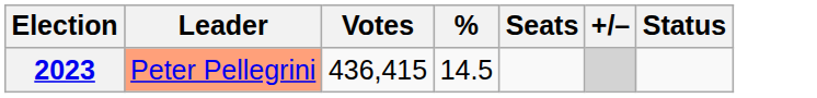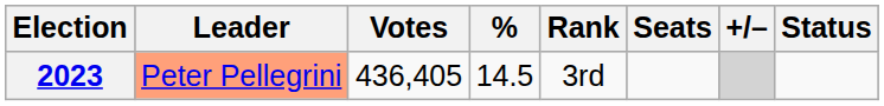 <table class="wikitable" style="text-align:center">
 <tr>
 <th>Election</th>
 <th>Leader</th>
 <th>Votes</th>
 <th>%</th>
+<th>Rank</th>
 <th>Seats</th>
 <th>+/–</th>
 <th>Status</th>
 </tr>
 <tr>
 <th><a href='#'><strong>2023</strong></a></th>
 <td style="background: lightsalmon;"><a href='#'>Peter Pellegrini</a></td>
-<td>436,415</td>
+<td>436,405</td>
 <td>14.5</td>
+<td>3rd</td>
 <td></td>
 <td bgcolor="lightgrey"></td>
 <td></td>
 </tr>
 </table>
